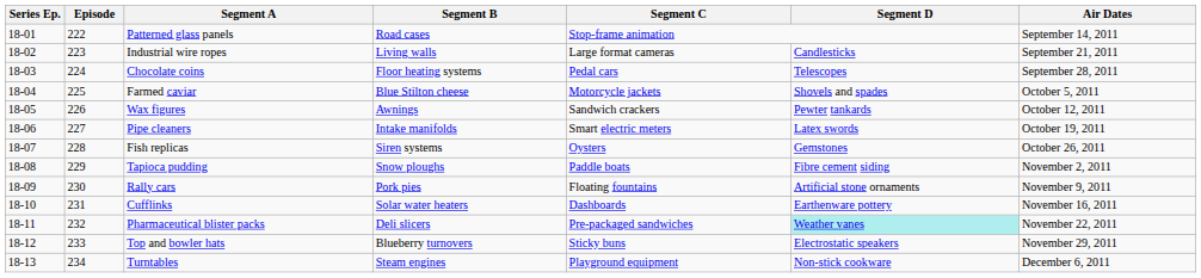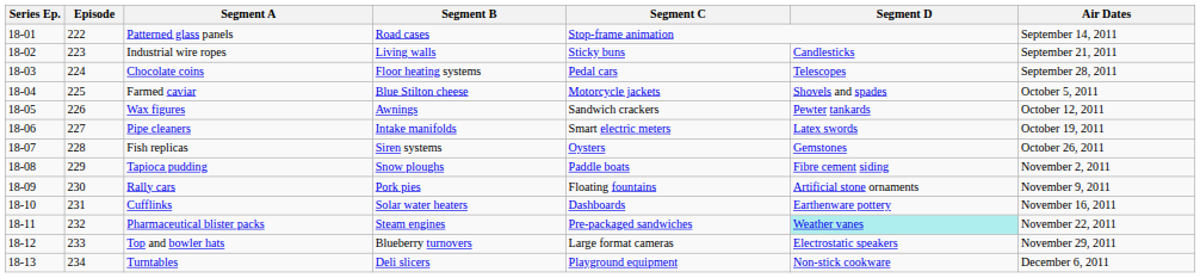 <table class="wikitable" style="width:100%;">
 <tr>
 <th style="width:5%;">Series Ep.</th>
 <th style="width:5%;">Episode</th>
 <th>Segment A</th>
 <th>Segment B</th>
 <th>Segment C</th>
 <th>Segment D</th>
 <th>Air Dates</th>
 </tr>
 <tr>
 <td>18-01</td>
 <td>222</td>
 <td><a href='#'>Patterned glass</a> panels</td>
 <td><a href='#'>Road cases</a></td>
 <td colspan="2"><a href='#'>Stop-frame animation</a></td>
 <td>September 14, 2011</td>
 </tr>
 <tr>
 <td>18-02</td>
 <td>223</td>
 <td>Industrial wire ropes</td>
 <td><a href='#'>Living walls</a></td>
-<td>Large format cameras</td>
+<td><a href='#'>Sticky buns</a></td>
 <td><a href='#'>Candlesticks</a></td>
 <td>September 21, 2011</td>
 </tr>
 <tr>
 <td>18-03</td>
 <td>224</td>
 <td><a href='#'>Chocolate coins</a></td>
 <td><a href='#'>Floor heating</a> systems</td>
 <td><a href='#'>Pedal cars</a></td>
 <td><a href='#'>Telescopes</a></td>
 <td>September 28, 2011</td>
 </tr>
 <tr>
 <td>18-04</td>
 <td>225</td>
 <td>Farmed <a href='#'>caviar</a></td>
 <td><a href='#'>Blue Stilton cheese</a></td>
 <td><a href='#'>Motorcycle jackets</a></td>
 <td><a href='#'>Shovels</a> and <a href='#'>spades</a></td>
 <td>October 5, 2011</td>
 </tr>
 <tr>
 <td>18-05</td>
 <td>226</td>
 <td><a href='#'>Wax figures</a></td>
 <td><a href='#'>Awnings</a></td>
 <td>Sandwich crackers</td>
 <td><a href='#'>Pewter</a> <a href='#'>tankards</a></td>
 <td>October 12, 2011</td>
 </tr>
 <tr>
 <td>18-06</td>
 <td>227</td>
 <td><a href='#'>Pipe cleaners</a></td>
 <td><a href='#'>Intake manifolds</a></td>
 <td>Smart <a href='#'>electric meters</a></td>
 <td><a href='#'>Latex swords</a></td>
 <td>October 19, 2011</td>
 </tr>
 <tr>
 <td>18-07</td>
 <td>228</td>
 <td>Fish replicas</td>
 <td><a href='#'>Siren</a> systems</td>
 <td><a href='#'>Oysters</a></td>
 <td><a href='#'>Gemstones</a></td>
 <td>October 26, 2011</td>
 </tr>
 <tr>
 <td>18-08</td>
 <td>229</td>
 <td><a href='#'>Tapioca pudding</a></td>
 <td><a href='#'>Snow ploughs</a></td>
 <td><a href='#'>Paddle boats</a></td>
 <td><a href='#'>Fibre cement</a> <a href='#'>siding</a></td>
 <td>November 2, 2011</td>
 </tr>
 <tr>
 <td>18-09</td>
 <td>230</td>
 <td><a href='#'>Rally cars</a></td>
 <td><a href='#'>Pork pies</a></td>
 <td>Floating <a href='#'>fountains</a></td>
 <td><a href='#'>Artificial stone</a> ornaments</td>
 <td>November 9, 2011</td>
 </tr>
 <tr>
 <td>18-10</td>
 <td>231</td>
 <td><a href='#'>Cufflinks</a></td>
 <td><a href='#'>Solar water heaters</a></td>
 <td><a href='#'>Dashboards</a></td>
 <td><a href='#'>Earthenware pottery</a></td>
 <td>November 16, 2011</td>
 </tr>
 <tr>
 <td>18-11</td>
 <td>232</td>
 <td><a href='#'>Pharmaceutical blister packs</a></td>
-<td><a href='#'>Deli slicers</a></td>
+<td><a href='#'>Steam engines</a></td>
 <td><a href='#'>Pre-packaged sandwiches</a></td>
 <td style="background: paleturquoise;"><a href='#'>Weather vanes</a></td>
 <td>November 22, 2011</td>
 </tr>
 <tr>
 <td>18-12</td>
 <td>233</td>
 <td><a href='#'>Top</a> and <a href='#'>bowler hats</a></td>
 <td>Blueberry <a href='#'>turnovers</a></td>
-<td><a href='#'>Sticky buns</a></td>
+<td>Large format cameras</td>
 <td><a href='#'>Electrostatic speakers</a></td>
 <td>November 29, 2011</td>
 </tr>
 <tr>
 <td>18-13</td>
 <td>234</td>
 <td><a href='#'>Turntables</a></td>
-<td><a href='#'>Steam engines</a></td>
+<td><a href='#'>Deli slicers</a></td>
 <td><a href='#'>Playground equipment</a></td>
 <td><a href='#'>Non-stick cookware</a></td>
 <td>December 6, 2011</td>
 </tr>
 </table>
